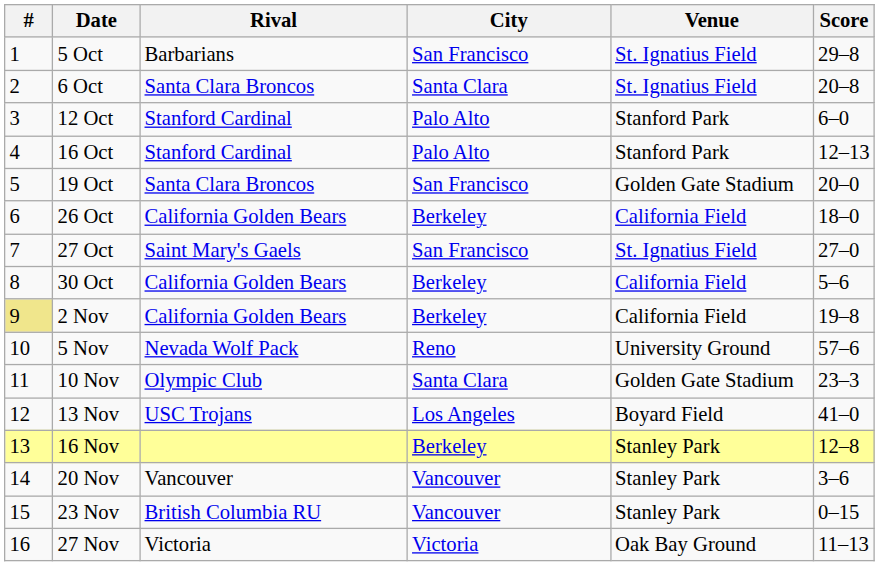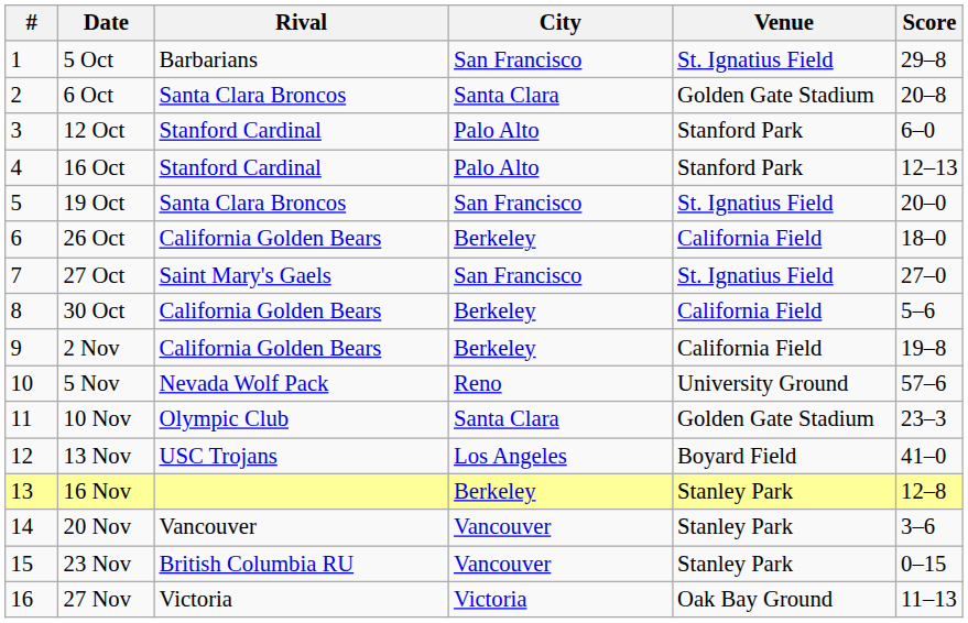 <table class="wikitable sortable">
 <tr>
 <th width=30px>#</th>
 <th width=60px>Date</th>
 <th width=200px>Rival</th>
 <th width=150px>City</th>
 <th width=150px>Venue</th>
 <th width=40px>Score</th>
 </tr>
 <tr>
 <td>1</td>
 <td>5 Oct</td>
 <td>Barbarians</td>
 <td><a href='#'>San Francisco</a></td>
 <td><a href='#'>St. Ignatius Field</a></td>
 <td>29–8</td>
 </tr>
 <tr>
 <td>2</td>
 <td>6 Oct</td>
 <td><a href='#'>Santa Clara Broncos</a></td>
 <td><a href='#'>Santa Clara</a></td>
-<td><a href='#'>St. Ignatius Field</a></td>
+<td>Golden Gate Stadium</td>
 <td>20–8</td>
 </tr>
 <tr>
 <td>3</td>
 <td>12 Oct</td>
 <td><a href='#'>Stanford Cardinal</a></td>
 <td><a href='#'>Palo Alto</a></td>
 <td>Stanford Park</td>
 <td>6–0</td>
 </tr>
 <tr>
 <td>4</td>
 <td>16 Oct</td>
 <td><a href='#'>Stanford Cardinal</a></td>
 <td><a href='#'>Palo Alto</a></td>
 <td>Stanford Park</td>
 <td>12–13</td>
 </tr>
 <tr>
 <td>5</td>
 <td>19 Oct</td>
 <td><a href='#'>Santa Clara Broncos</a></td>
 <td><a href='#'>San Francisco</a></td>
-<td>Golden Gate Stadium</td>
+<td><a href='#'>St. Ignatius Field</a></td>
 <td>20–0</td>
 </tr>
 <tr>
 <td>6</td>
 <td>26 Oct</td>
 <td><a href='#'>California Golden Bears</a></td>
 <td><a href='#'>Berkeley</a></td>
 <td><a href='#'>California Field</a></td>
 <td>18–0</td>
 </tr>
 <tr>
 <td>7</td>
 <td>27 Oct</td>
 <td><a href='#'>Saint Mary's Gaels</a></td>
 <td><a href='#'>San Francisco</a></td>
 <td><a href='#'>St. Ignatius Field</a></td>
 <td>27–0</td>
 </tr>
 <tr>
 <td>8</td>
 <td>30 Oct</td>
 <td><a href='#'>California Golden Bears</a></td>
 <td><a href='#'>Berkeley</a></td>
 <td><a href='#'>California Field</a></td>
 <td>5–6</td>
 </tr>
 <tr>
-<td style="background: khaki;">9</td>
+<td>9</td>
 <td>2 Nov</td>
 <td><a href='#'>California Golden Bears</a></td>
 <td><a href='#'>Berkeley</a></td>
 <td>California Field</td>
 <td>19–8</td>
 </tr>
 <tr>
 <td>10</td>
 <td>5 Nov</td>
 <td><a href='#'>Nevada Wolf Pack</a></td>
 <td><a href='#'>Reno</a></td>
 <td>University Ground</td>
 <td>57–6</td>
 </tr>
 <tr>
 <td>11</td>
 <td>10 Nov</td>
 <td><a href='#'>Olympic Club</a></td>
 <td><a href='#'>Santa Clara</a></td>
 <td>Golden Gate Stadium</td>
 <td>23–3</td>
 </tr>
 <tr>
 <td>12</td>
 <td>13 Nov</td>
 <td><a href='#'>USC Trojans</a></td>
 <td><a href='#'>Los Angeles</a></td>
 <td>Boyard Field</td>
 <td>41–0</td>
 </tr>
 <tr bgcolor=#ffff99>
 <td>13</td>
 <td>16 Nov</td>
 <td></td>
 <td><a href='#'>Berkeley</a></td>
 <td>Stanley Park</td>
 <td>12–8</td>
 </tr>
 <tr>
 <td>14</td>
 <td>20 Nov</td>
 <td>Vancouver</td>
 <td><a href='#'>Vancouver</a></td>
 <td>Stanley Park</td>
 <td>3–6</td>
 </tr>
 <tr>
 <td>15</td>
 <td>23 Nov</td>
 <td><a href='#'>British Columbia RU</a></td>
 <td><a href='#'>Vancouver</a></td>
 <td>Stanley Park</td>
 <td>0–15</td>
 </tr>
 <tr>
 <td>16</td>
 <td>27 Nov</td>
 <td>Victoria</td>
 <td><a href='#'>Victoria</a></td>
 <td>Oak Bay Ground</td>
 <td>11–13</td>
 </tr>
 </table>
